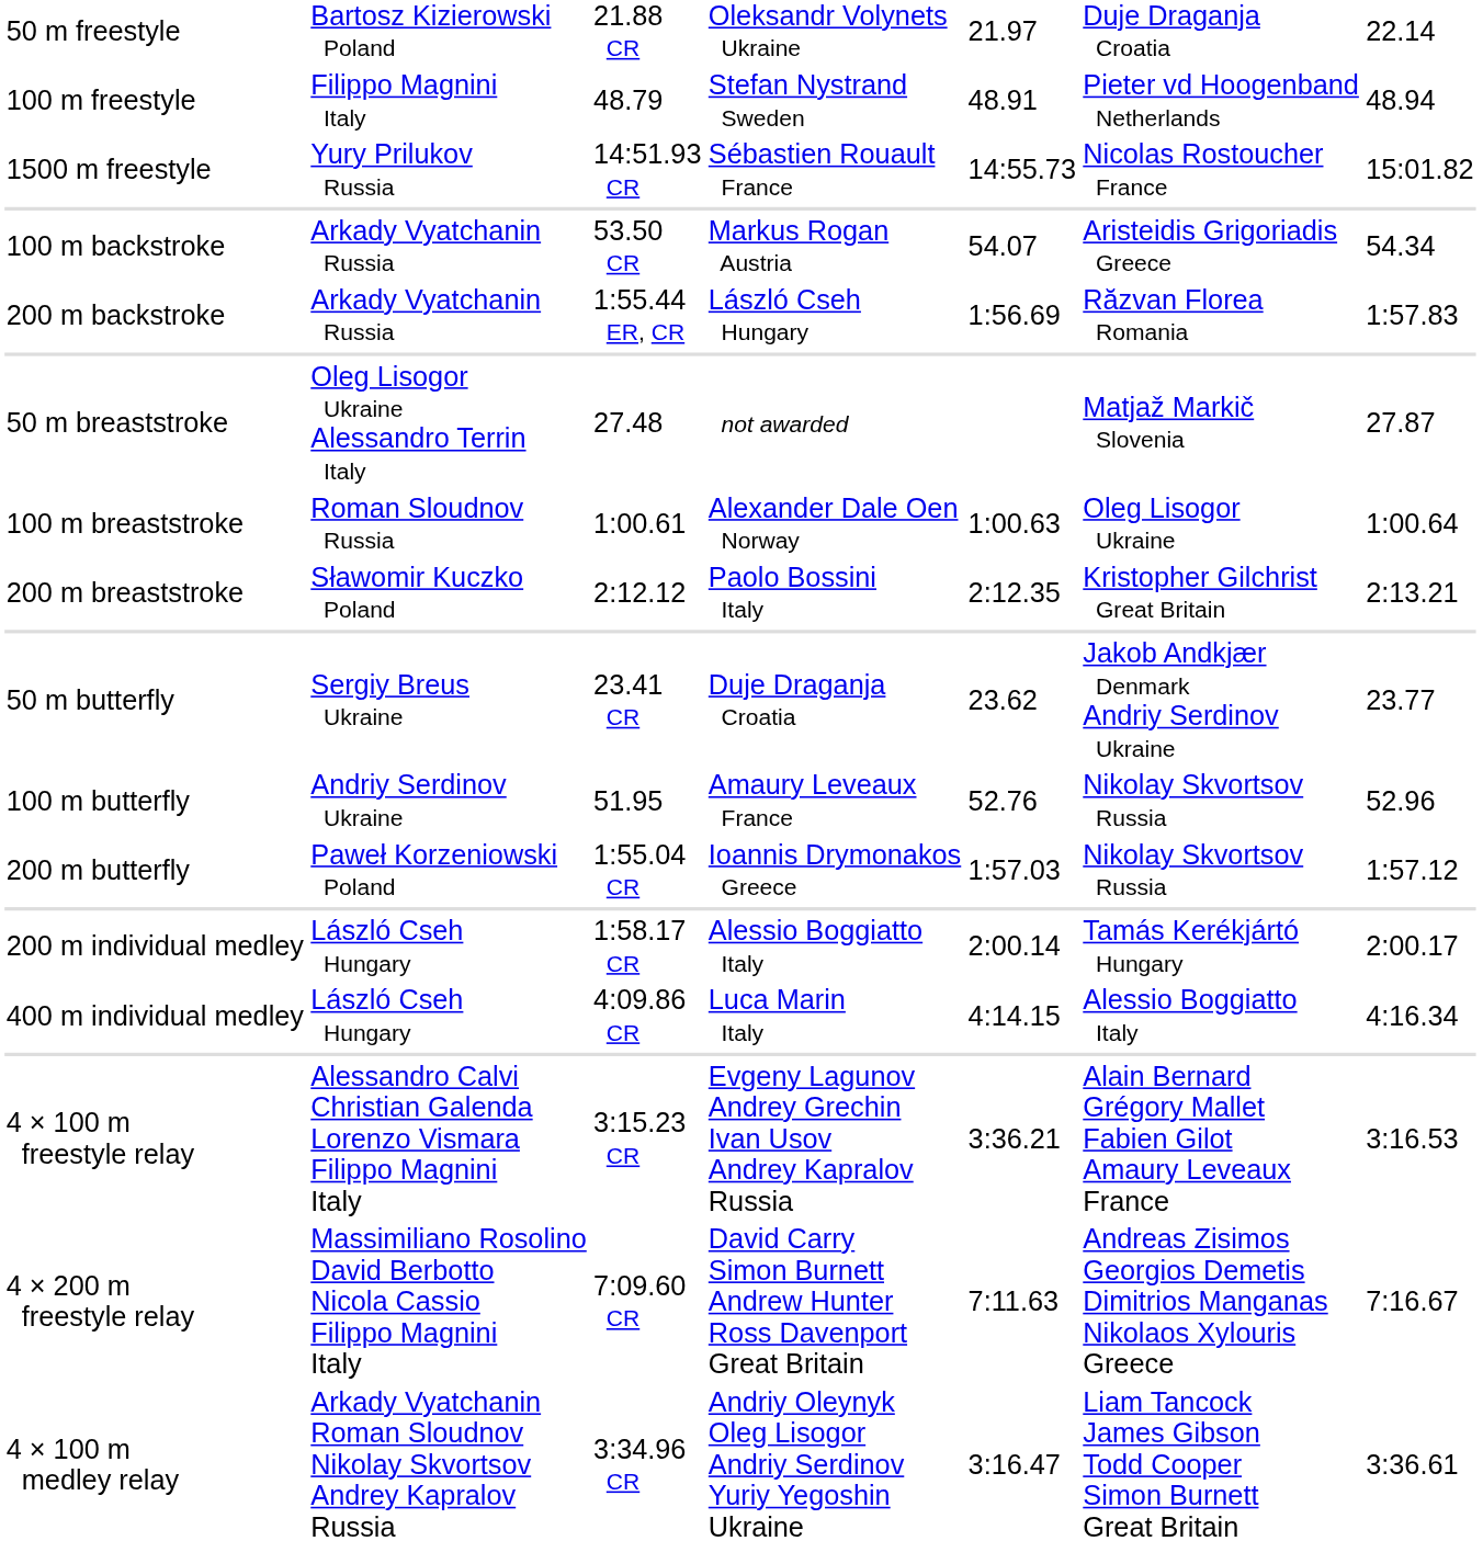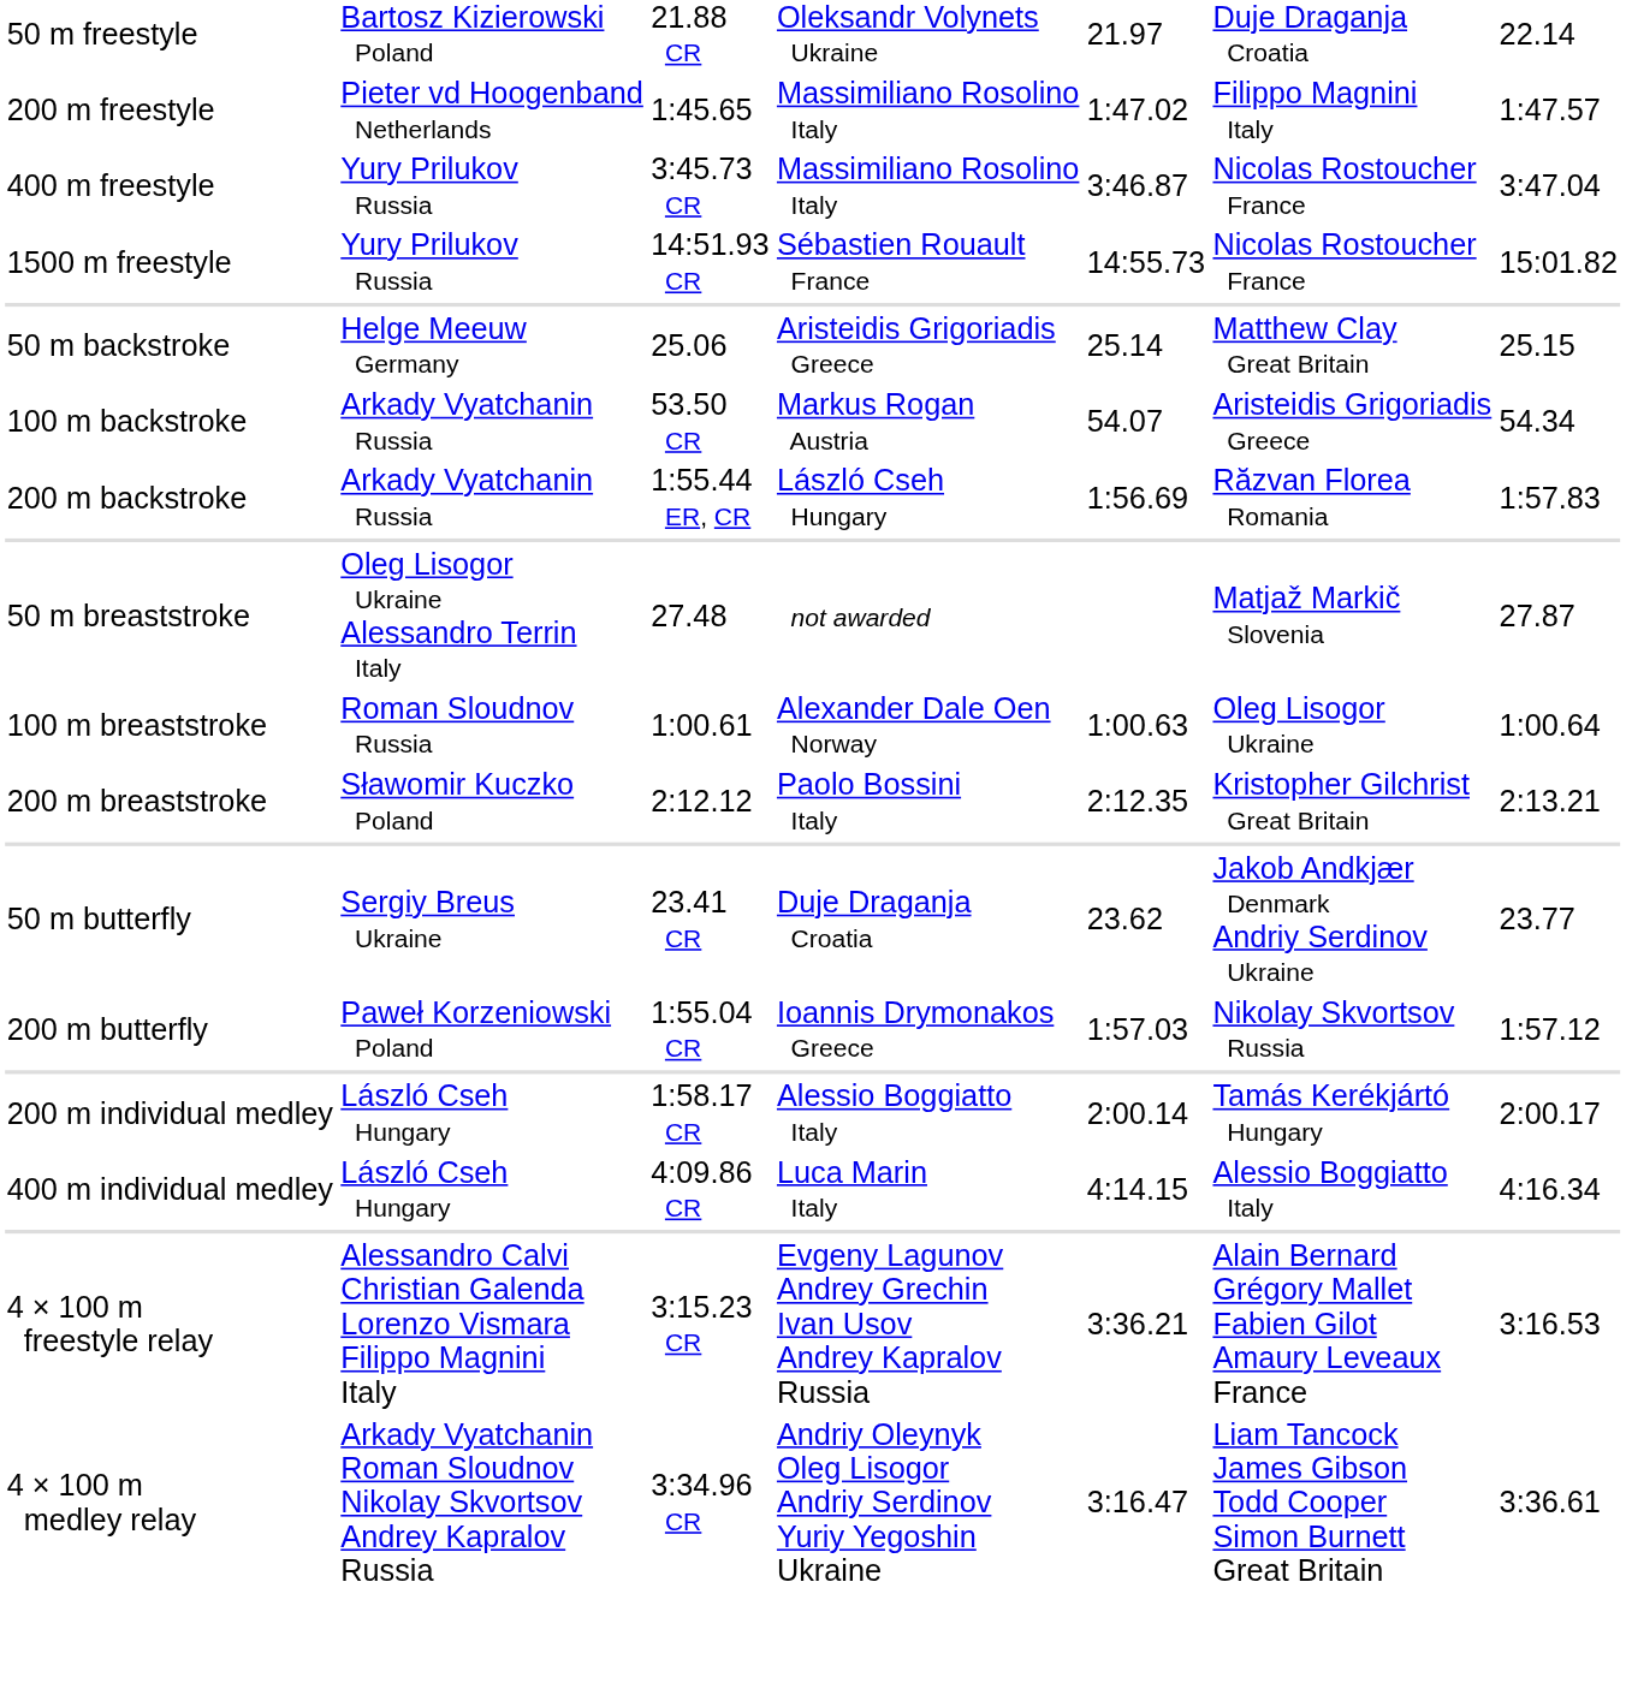 <table>
 <tr>
 <td>50 m freestyle</td>
 <td><a href='#'>Bartosz Kizierowski</a> <small><br>    Poland </small></td>
 <td>21.88<small><br>  <a href='#'>CR</a></small></td>
 <td><a href='#'>Oleksandr Volynets</a> <small><br>    Ukraine </small></td>
 <td>21.97</td>
 <td><a href='#'>Duje Draganja</a> <small><br>    Croatia </small></td>
 <td>22.14</td>
 </tr>
 <tr>
-<td>100 m freestyle</td>
+<td>200 m freestyle</td>
+<td><a href='#'>Pieter vd Hoogenband</a> <small><br>    Netherlands </small></td>
+<td>1:45.65</td>
+<td><a href='#'>Massimiliano Rosolino</a> <small><br>    Italy </small></td>
+<td>1:47.02</td>
 <td><a href='#'>Filippo Magnini</a> <small><br>    Italy </small></td>
-<td>48.79</td>
-<td><a href='#'>Stefan Nystrand</a> <small><br>    Sweden </small></td>
-<td>48.91</td>
-<td><a href='#'>Pieter vd Hoogenband</a> <small><br>    Netherlands </small></td>
-<td>48.94</td>
+<td>1:47.57</td>
+</tr>
+<tr>
+<td>400 m freestyle</td>
+<td><a href='#'>Yury Prilukov</a> <small><br>    Russia </small></td>
+<td>3:45.73<small><br>  <a href='#'>CR</a></small></td>
+<td><a href='#'>Massimiliano Rosolino</a> <small><br>    Italy </small></td>
+<td>3:46.87</td>
+<td><a href='#'>Nicolas Rostoucher</a> <small><br>    France </small></td>
+<td>3:47.04</td>
 </tr>
 <tr>
 <td>1500 m freestyle</td>
 <td><a href='#'>Yury Prilukov</a> <small><br>    Russia </small></td>
 <td>14:51.93<small><br>  <a href='#'>CR</a></small></td>
 <td><a href='#'>Sébastien Rouault</a> <small><br>    France </small></td>
 <td>14:55.73</td>
 <td><a href='#'>Nicolas Rostoucher</a> <small><br>    France </small></td>
 <td>15:01.82</td>
 </tr>
 <tr bgcolor=#DDDDDD>
 <td colspan=7></td>
+</tr>
+<tr>
+<td>50 m backstroke</td>
+<td><a href='#'>Helge Meeuw</a> <small><br>    Germany </small></td>
+<td>25.06</td>
+<td><a href='#'>Aristeidis Grigoriadis</a> <small><br>    Greece </small></td>
+<td>25.14</td>
+<td><a href='#'>Matthew Clay</a> <small><br>    Great Britain </small></td>
+<td>25.15</td>
 </tr>
 <tr>
 <td>100 m backstroke</td>
 <td><a href='#'>Arkady Vyatchanin</a> <small><br>    Russia </small></td>
 <td>53.50<small><br>  <a href='#'>CR</a></small></td>
 <td><a href='#'>Markus Rogan</a> <small><br>    Austria </small></td>
 <td>54.07</td>
 <td><a href='#'>Aristeidis Grigoriadis</a>  <small><br>    Greece </small></td>
 <td>54.34</td>
 </tr>
 <tr>
 <td>200 m backstroke</td>
 <td><a href='#'>Arkady Vyatchanin</a>  <small><br>    Russia </small></td>
 <td>1:55.44 <small><br>  <a href='#'>ER</a>, <a href='#'>CR</a></small></td>
 <td><a href='#'>László Cseh</a> <small><br>    Hungary </small></td>
 <td>1:56.69</td>
 <td><a href='#'>Răzvan Florea</a> <small><br>    Romania </small></td>
 <td>1:57.83</td>
 </tr>
 <tr bgcolor=#DDDDDD>
 <td colspan=7></td>
 </tr>
 <tr>
 <td>50 m breaststroke</td>
 <td><a href='#'>Oleg Lisogor</a> <small><br>    Ukraine </small> <br> <a href='#'>Alessandro Terrin</a> <small><br>    Italy </small></td>
 <td>27.48</td>
 <td><small>  <em>not awarded</em></small></td>
 <td></td>
 <td><a href='#'>Matjaž Markič</a> <small><br>    Slovenia </small></td>
 <td>27.87</td>
 </tr>
 <tr>
 <td>100 m breaststroke</td>
 <td><a href='#'>Roman Sloudnov</a> <small><br>    Russia </small></td>
 <td>1:00.61</td>
 <td><a href='#'>Alexander Dale Oen</a> <small><br>    Norway </small></td>
 <td>1:00.63</td>
 <td><a href='#'>Oleg Lisogor</a> <small><br>    Ukraine </small></td>
 <td>1:00.64</td>
 </tr>
 <tr>
 <td>200 m breaststroke</td>
 <td><a href='#'>Sławomir Kuczko</a> <small><br>    Poland </small></td>
 <td>2:12.12</td>
 <td><a href='#'>Paolo Bossini</a> <small><br>    Italy </small></td>
 <td>2:12.35</td>
 <td><a href='#'>Kristopher Gilchrist</a> <small><br>    Great Britain </small></td>
 <td>2:13.21</td>
 </tr>
 <tr bgcolor=#DDDDDD>
 <td colspan=7></td>
 </tr>
 <tr>
 <td>50 m butterfly</td>
 <td><a href='#'>Sergiy Breus</a> <small><br>    Ukraine </small></td>
 <td>23.41<small><br>  <a href='#'>CR</a></small></td>
 <td><a href='#'>Duje Draganja</a> <small><br>    Croatia </small></td>
 <td>23.62</td>
 <td><a href='#'>Jakob Andkjær</a> <small><br>    Denmark </small><br><a href='#'>Andriy Serdinov</a> <small><br>    Ukraine </small></td>
 <td>23.77</td>
 </tr>
 <tr>
-<td>100 m butterfly</td>
-<td><a href='#'>Andriy Serdinov</a> <small><br>    Ukraine </small></td>
-<td>51.95</td>
-<td><a href='#'>Amaury Leveaux</a> <small><br>    France </small></td>
-<td>52.76</td>
-<td><a href='#'>Nikolay Skvortsov</a> <small><br>    Russia </small></td>
-<td>52.96</td>
-</tr>
-<tr>
 <td>200 m butterfly</td>
 <td><a href='#'>Paweł Korzeniowski</a> <small><br>    Poland </small></td>
 <td>1:55.04<small><br>  <a href='#'>CR</a></small></td>
 <td><a href='#'>Ioannis Drymonakos</a> <small><br>    Greece </small></td>
 <td>1:57.03</td>
 <td><a href='#'>Nikolay Skvortsov</a> <small><br>    Russia </small></td>
 <td>1:57.12</td>
 </tr>
 <tr bgcolor=#DDDDDD>
 <td colspan=7></td>
 </tr>
 <tr>
 <td>200 m individual medley</td>
 <td><a href='#'>László Cseh</a> <small><br>    Hungary </small></td>
 <td>1:58.17<small><br>  <a href='#'>CR</a></small></td>
 <td><a href='#'>Alessio Boggiatto</a> <small><br>    Italy </small></td>
 <td>2:00.14</td>
 <td><a href='#'>Tamás Kerékjártó</a> <small><br>    Hungary </small></td>
 <td>2:00.17</td>
 </tr>
 <tr>
 <td>400 m individual medley</td>
 <td><a href='#'>László Cseh</a> <small><br>    Hungary </small></td>
 <td>4:09.86 <small><br>  <a href='#'>CR</a></small></td>
 <td><a href='#'>Luca Marin</a> <small><br>    Italy </small></td>
 <td>4:14.15</td>
 <td><a href='#'>Alessio Boggiatto</a> <small><br>    Italy </small></td>
 <td>4:16.34</td>
 </tr>
 <tr bgcolor=#DDDDDD>
 <td colspan=7></td>
 </tr>
 <tr>
 <td>4 × 100 m <br>  freestyle relay</td>
 <td><a href='#'>Alessandro Calvi</a><br><a href='#'>Christian Galenda</a><br><a href='#'>Lorenzo Vismara</a><br><a href='#'>Filippo Magnini</a><br>  Italy</td>
 <td>3:15.23 <small><br>  <a href='#'>CR</a></small></td>
 <td><a href='#'>Evgeny Lagunov</a><br><a href='#'>Andrey Grechin</a><br><a href='#'>Ivan Usov</a><br><a href='#'>Andrey Kapralov</a><br> Russia</td>
 <td>3:36.21</td>
 <td><a href='#'>Alain Bernard</a><br><a href='#'>Grégory Mallet</a><br><a href='#'>Fabien Gilot</a><br><a href='#'>Amaury Leveaux</a><br> France</td>
 <td>3:16.53</td>
 </tr>
 <tr>
-<td>4 × 200 m  <br>  freestyle relay</td>
-<td><a href='#'>Massimiliano Rosolino</a><br><a href='#'>David Berbotto</a><br><a href='#'>Nicola Cassio</a><br><a href='#'>Filippo Magnini</a><br> Italy</td>
-<td>7:09.60 <small><br>  <a href='#'>CR</a></small></td>
-<td><a href='#'>David Carry</a><br><a href='#'>Simon Burnett</a><br><a href='#'>Andrew Hunter</a><br><a href='#'>Ross Davenport</a><br> Great Britain</td>
-<td>7:11.63</td>
-<td><a href='#'>Andreas Zisimos</a><br><a href='#'>Georgios Demetis</a><br><a href='#'>Dimitrios Manganas</a><br><a href='#'>Nikolaos Xylouris</a><br> Greece</td>
-<td>7:16.67</td>
-</tr>
-<tr>
 <td>4 × 100 m  <br>  medley relay</td>
 <td><a href='#'>Arkady Vyatchanin</a><br><a href='#'>Roman Sloudnov</a><br><a href='#'>Nikolay Skvortsov</a><br><a href='#'>Andrey Kapralov</a><br> Russia</td>
 <td>3:34.96 <small><br>  <a href='#'>CR</a></small></td>
 <td><a href='#'>Andriy Oleynyk</a><br><a href='#'>Oleg Lisogor</a><br><a href='#'>Andriy Serdinov</a><br><a href='#'>Yuriy Yegoshin</a><br> Ukraine</td>
 <td>3:16.47</td>
 <td><a href='#'>Liam Tancock</a><br><a href='#'>James Gibson</a><br><a href='#'>Todd Cooper</a><br><a href='#'>Simon Burnett</a><br> Great Britain</td>
 <td>3:36.61</td>
 </tr>
 </table>
